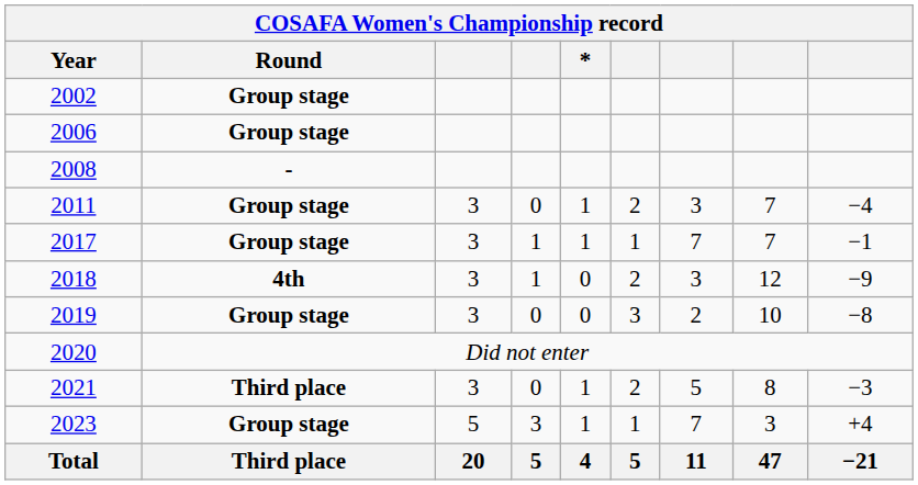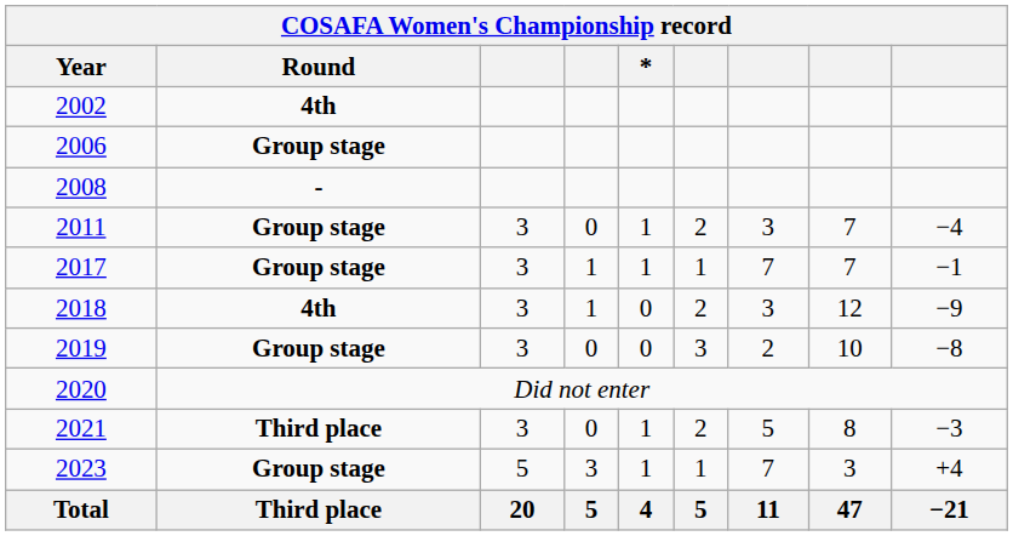 <table class="wikitable" style="text-align: center; width:50%;">
 <tr>
 <th colspan=10><a href='#'>COSAFA Women's Championship</a> record</th>
 </tr>
 <tr>
 <th>Year</th>
 <th>Round</th>
 <th></th>
 <th></th>
 <th>*</th>
 <th></th>
 <th></th>
 <th></th>
 <th></th>
 </tr>
 <tr>
 <td> <a href='#'>2002</a></td>
-<td><strong>Group stage</strong></td>
+<td><strong>4th</strong></td>
 <td></td>
 <td></td>
 <td></td>
 <td></td>
 <td></td>
 <td></td>
 <td></td>
 </tr>
 <tr>
 <td> <a href='#'>2006</a></td>
 <td><strong>Group stage</strong></td>
 <td></td>
 <td></td>
 <td></td>
 <td></td>
 <td></td>
 <td></td>
 <td></td>
 </tr>
 <tr>
 <td> <a href='#'>2008</a></td>
 <td><strong>-</strong></td>
 <td></td>
 <td></td>
 <td></td>
 <td></td>
 <td></td>
 <td></td>
 <td></td>
 </tr>
 <tr>
 <td> <a href='#'>2011</a></td>
 <td><strong>Group stage</strong></td>
 <td>3</td>
 <td>0</td>
 <td>1</td>
 <td>2</td>
 <td>3</td>
 <td>7</td>
 <td>−4</td>
 </tr>
 <tr>
 <td> <a href='#'>2017</a></td>
 <td><strong>Group stage</strong></td>
 <td>3</td>
 <td>1</td>
 <td>1</td>
 <td>1</td>
 <td>7</td>
 <td>7</td>
 <td>−1</td>
 </tr>
 <tr>
 <td> <a href='#'>2018</a></td>
 <td><strong>4th</strong></td>
 <td>3</td>
 <td>1</td>
 <td>0</td>
 <td>2</td>
 <td>3</td>
 <td>12</td>
 <td>−9</td>
 </tr>
 <tr>
 <td> <a href='#'>2019</a></td>
 <td><strong>Group stage</strong></td>
 <td>3</td>
 <td>0</td>
 <td>0</td>
 <td>3</td>
 <td>2</td>
 <td>10</td>
 <td>−8</td>
 </tr>
 <tr>
 <td> <a href='#'>2020</a></td>
 <td colspan =8><em>Did not enter</em></td>
 </tr>
 <tr>
 <td> <a href='#'>2021</a></td>
 <td><strong>Third place</strong></td>
 <td>3</td>
 <td>0</td>
 <td>1</td>
 <td>2</td>
 <td>5</td>
 <td>8</td>
 <td>−3</td>
 </tr>
 <tr>
 <td> <a href='#'>2023</a></td>
 <td><strong>Group stage</strong></td>
 <td>5</td>
 <td>3</td>
 <td>1</td>
 <td>1</td>
 <td>7</td>
 <td>3</td>
 <td>+4</td>
 </tr>
 <tr>
 <th>Total</th>
 <th>Third place</th>
 <th>20</th>
 <th>5</th>
 <th>4</th>
 <th>5</th>
 <th>11</th>
 <th>47</th>
 <th>−21</th>
 </tr>
 </table>
